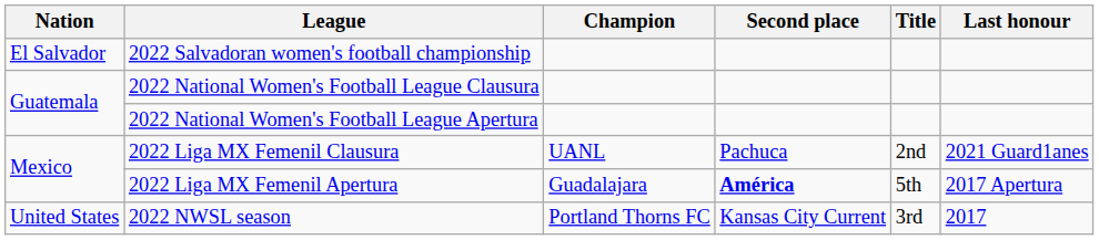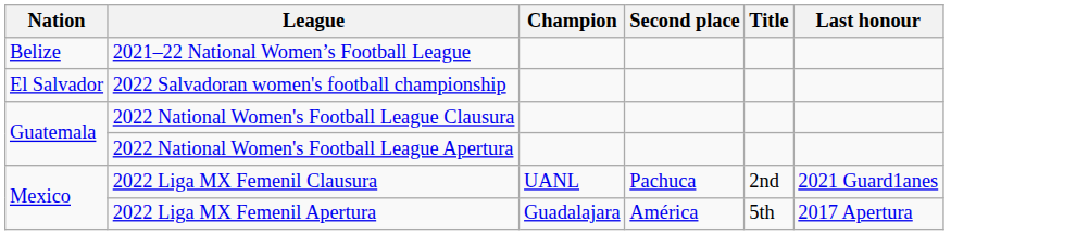 <table class=wikitable style="font-size:14px">
 <tr>
 <th>Nation</th>
 <th>League</th>
 <th>Champion</th>
 <th>Second place</th>
 <th data-sort-type="number">Title</th>
 <th>Last honour</th>
+</tr>
+<tr>
+<td> <a href='#'>Belize</a></td>
+<td><a href='#'>2021–22 National Women’s Football League</a></td>
+<td></td>
+<td></td>
+<td></td>
+<td></td>
 </tr>
 <tr>
 <td> <a href='#'>El Salvador</a></td>
 <td><a href='#'>2022 Salvadoran women's football championship</a></td>
 <td></td>
 <td></td>
 <td></td>
 <td></td>
 </tr>
 <tr>
 <td rowspan=2> <a href='#'>Guatemala</a></td>
 <td><a href='#'>2022 National Women's Football League Clausura</a></td>
 <td></td>
 <td></td>
 <td></td>
 <td></td>
 </tr>
 <tr>
 <td><a href='#'>2022 National Women's Football League Apertura</a></td>
 <td></td>
 <td></td>
 <td></td>
 <td></td>
 </tr>
 <tr>
 <td rowspan=2> <a href='#'>Mexico</a></td>
 <td><a href='#'>2022 Liga MX Femenil Clausura</a></td>
 <td><a href='#'>UANL</a></td>
 <td><a href='#'>Pachuca</a></td>
 <td>2nd</td>
 <td><a href='#'>2021 Guard1anes</a></td>
 </tr>
 <tr>
 <td><a href='#'>2022 Liga MX Femenil Apertura</a></td>
 <td><a href='#'>Guadalajara</a></td>
-<td><strong><a href='#'>América</a></strong></td>
+<td><a href='#'>América</a></td>
 <td>5th</td>
 <td><a href='#'>2017 Apertura</a></td>
 </tr>
-<tr>
-<td> <a href='#'>United States</a></td>
-<td><a href='#'>2022 NWSL season</a></td>
-<td><a href='#'>Portland Thorns FC</a></td>
-<td><a href='#'>Kansas City Current</a></td>
-<td>3rd</td>
-<td><a href='#'>2017</a></td>
-</tr>
 </table>
